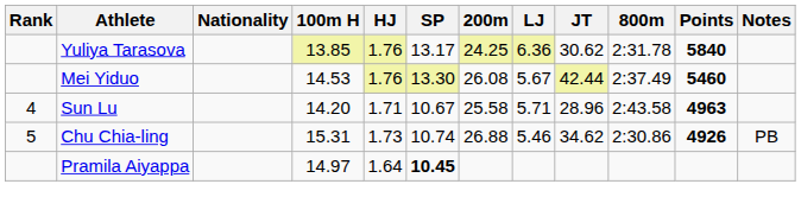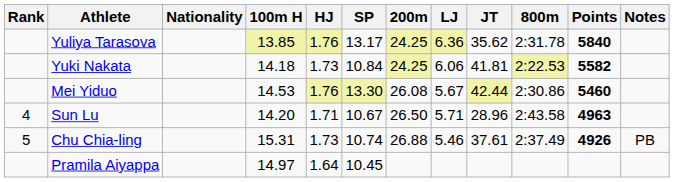 <table class="wikitable sortable" style=" text-align:center; font-size:110%;">
 <tr>
 <th>Rank</th>
 <th>Athlete</th>
 <th>Nationality</th>
 <th>100m H</th>
 <th>HJ</th>
 <th>SP</th>
 <th>200m</th>
 <th>LJ</th>
 <th>JT</th>
 <th>800m</th>
 <th>Points</th>
 <th>Notes</th>
 </tr>
 <tr>
 <td></td>
 <td align=left><a href='#'>Yuliya Tarasova</a></td>
 <td align=left></td>
 <td bgcolor=#F2F5A9>13.85</td>
 <td bgcolor=#F2F5A9>1.76</td>
 <td>13.17</td>
 <td bgcolor=#F2F5A9>24.25</td>
 <td bgcolor=#F2F5A9>6.36</td>
-<td>30.62</td>
+<td>35.62</td>
 <td>2:31.78</td>
 <td><strong>5840</strong></td>
+<td></td>
+</tr>
+<tr>
+<td></td>
+<td align=left><a href='#'>Yuki Nakata</a></td>
+<td align=left></td>
+<td>14.18</td>
+<td>1.73</td>
+<td>10.84</td>
+<td bgcolor=#F2F5A9>24.25</td>
+<td>6.06</td>
+<td>41.81</td>
+<td bgcolor=#F2F5A9>2:22.53</td>
+<td><strong>5582</strong></td>
 <td></td>
 </tr>
 <tr>
 <td></td>
 <td align=left><a href='#'>Mei Yiduo</a></td>
 <td align=left></td>
 <td>14.53</td>
 <td bgcolor=#F2F5A9>1.76</td>
 <td bgcolor=#F2F5A9>13.30</td>
 <td>26.08</td>
 <td>5.67</td>
 <td bgcolor=#F2F5A9>42.44</td>
-<td>2:37.49</td>
+<td>2:30.86</td>
 <td><strong>5460</strong></td>
 <td></td>
 </tr>
 <tr>
 <td>4</td>
 <td align=left><a href='#'>Sun Lu</a></td>
 <td align=left></td>
 <td>14.20</td>
 <td>1.71</td>
 <td>10.67</td>
-<td>25.58</td>
+<td>26.50</td>
 <td>5.71</td>
 <td>28.96</td>
 <td>2:43.58</td>
 <td><strong>4963</strong></td>
 <td></td>
 </tr>
 <tr>
 <td>5</td>
 <td align=left><a href='#'>Chu Chia-ling</a></td>
 <td align=left></td>
 <td>15.31</td>
 <td>1.73</td>
 <td>10.74</td>
 <td>26.88</td>
 <td>5.46</td>
-<td>34.62</td>
-<td>2:30.86</td>
+<td>37.61</td>
+<td>2:37.49</td>
 <td><strong>4926</strong></td>
 <td>PB</td>
 </tr>
 <tr>
 <td></td>
 <td align=left><a href='#'>Pramila Aiyappa</a></td>
 <td align=left></td>
 <td>14.97</td>
 <td>1.64</td>
-<td><strong>10.45</strong></td>
+<td>10.45</td>
 <td></td>
 <td></td>
 <td></td>
 <td></td>
 <td><strong></strong></td>
 <td></td>
 </tr>
 </table>
